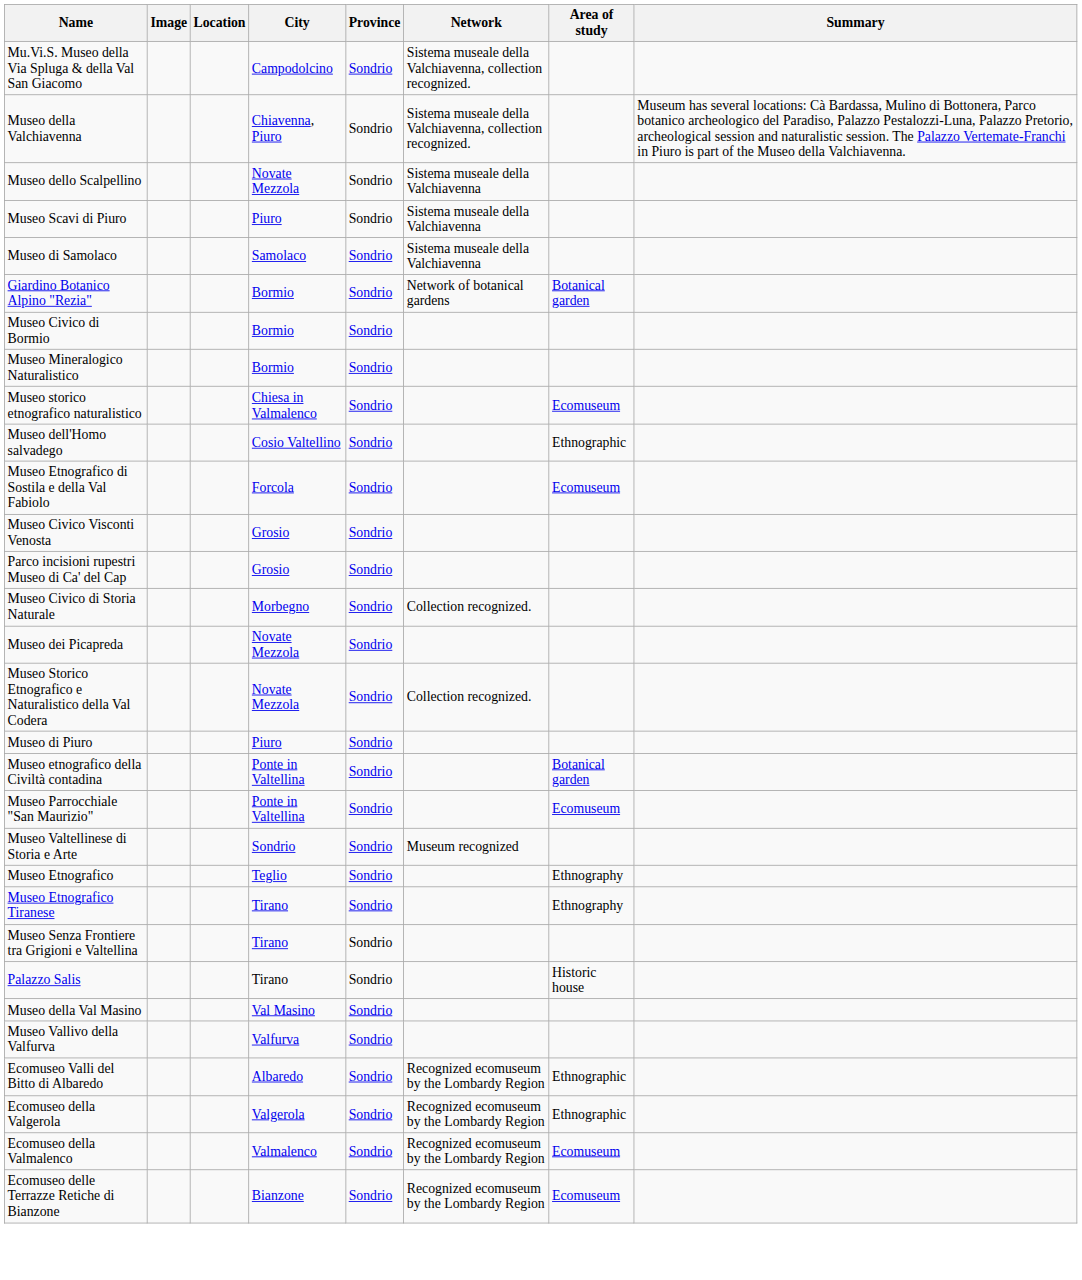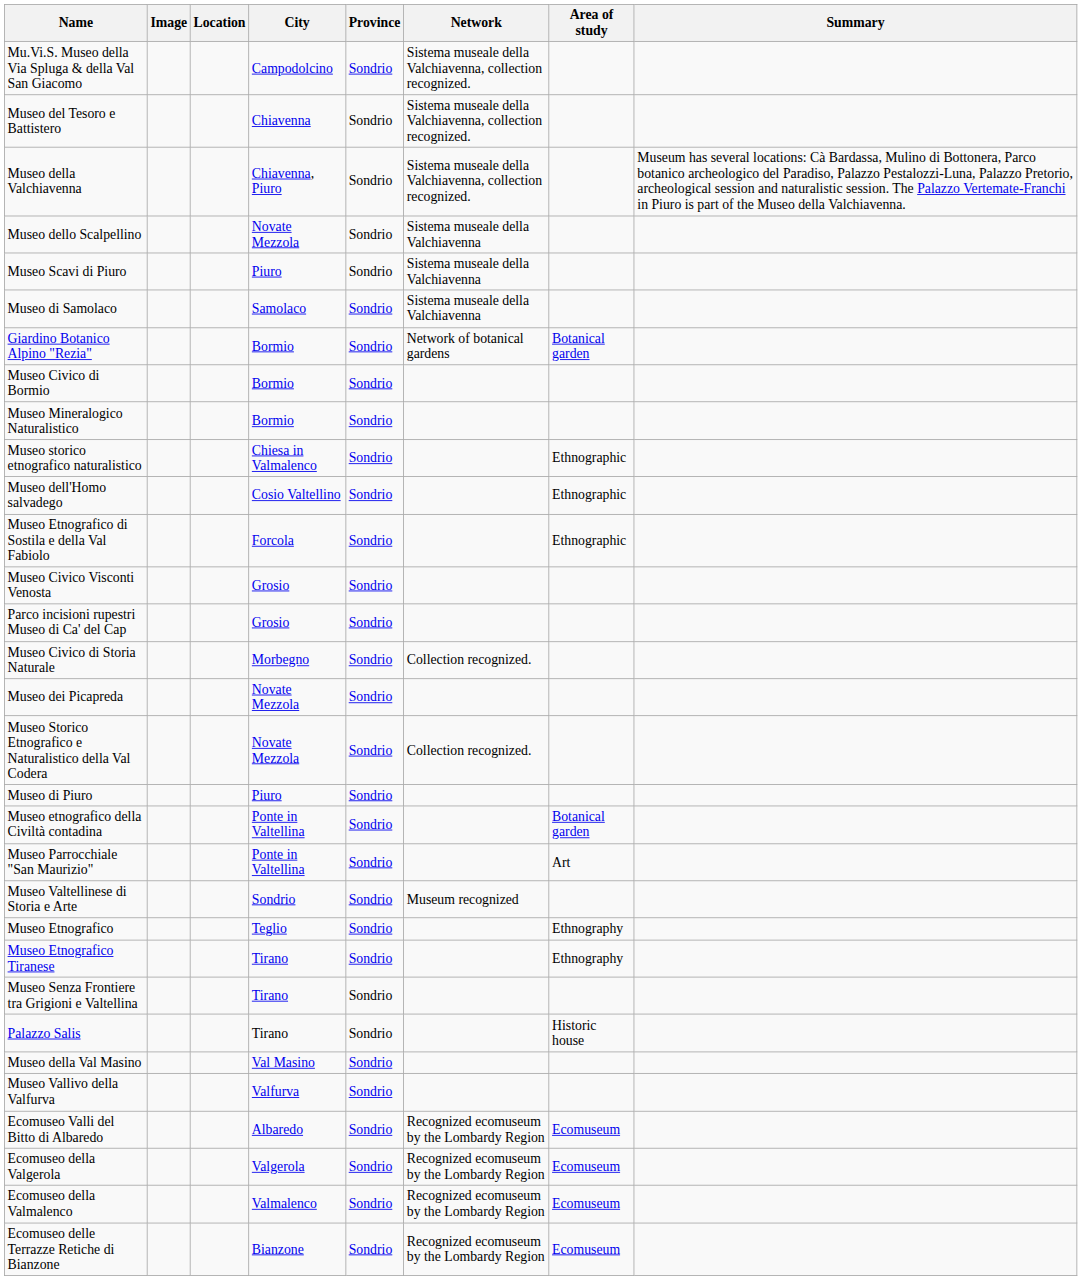 <table class="wikitable sortable">
 <tr>
 <th>Name</th>
 <th>Image</th>
 <th>Location</th>
 <th>City</th>
 <th>Province</th>
 <th>Network</th>
 <th>Area of study</th>
 <th>Summary</th>
 </tr>
 <tr>
 <td>Mu.Vi.S. Museo della Via Spluga & della Val San Giacomo</td>
 <td></td>
 <td></td>
 <td><a href='#'>Campodolcino</a></td>
 <td><a href='#'>Sondrio</a></td>
+<td>Sistema museale della Valchiavenna, collection recognized.</td>
+<td></td>
+<td></td>
+</tr>
+<tr>
+<td>Museo del Tesoro e Battistero</td>
+<td></td>
+<td></td>
+<td><a href='#'>Chiavenna</a></td>
+<td>Sondrio</td>
 <td>Sistema museale della Valchiavenna, collection recognized.</td>
 <td></td>
 <td></td>
 </tr>
 <tr>
 <td>Museo della Valchiavenna</td>
 <td></td>
 <td></td>
 <td><a href='#'>Chiavenna</a>, <a href='#'>Piuro</a></td>
 <td>Sondrio</td>
 <td>Sistema museale della Valchiavenna, collection recognized.</td>
 <td></td>
 <td>Museum has several locations: Cà Bardassa, Mulino di Bottonera, Parco botanico archeologico del Paradiso, Palazzo Pestalozzi-Luna, Palazzo Pretorio, archeological session and naturalistic session. The <a href='#'>Palazzo Vertemate-Franchi</a> in Piuro is part of the Museo della Valchiavenna.</td>
 </tr>
 <tr>
 <td>Museo dello Scalpellino</td>
 <td></td>
 <td></td>
 <td><a href='#'>Novate Mezzola</a></td>
 <td>Sondrio</td>
 <td>Sistema museale della Valchiavenna</td>
 <td></td>
 <td></td>
 </tr>
 <tr>
 <td>Museo Scavi di Piuro</td>
 <td></td>
 <td></td>
 <td><a href='#'>Piuro</a></td>
 <td>Sondrio</td>
 <td>Sistema museale della Valchiavenna</td>
 <td></td>
 <td></td>
 </tr>
 <tr>
 <td>Museo di Samolaco</td>
 <td></td>
 <td></td>
 <td><a href='#'>Samolaco</a></td>
 <td><a href='#'>Sondrio</a></td>
 <td>Sistema museale della Valchiavenna</td>
 <td></td>
 <td></td>
 </tr>
 <tr>
 <td><a href='#'>Giardino Botanico Alpino "Rezia"</a></td>
 <td></td>
 <td></td>
 <td><a href='#'>Bormio</a></td>
 <td><a href='#'>Sondrio</a></td>
 <td>Network of botanical gardens</td>
 <td><a href='#'>Botanical garden</a></td>
 <td></td>
 </tr>
 <tr>
 <td>Museo Civico di Bormio</td>
 <td></td>
 <td></td>
 <td><a href='#'>Bormio</a></td>
 <td><a href='#'>Sondrio</a></td>
 <td></td>
 <td></td>
 <td></td>
 </tr>
 <tr>
 <td>Museo Mineralogico Naturalistico</td>
 <td></td>
 <td></td>
 <td><a href='#'>Bormio</a></td>
 <td><a href='#'>Sondrio</a></td>
 <td></td>
 <td></td>
 <td></td>
 </tr>
 <tr>
 <td>Museo storico etnografico naturalistico</td>
 <td></td>
 <td></td>
 <td><a href='#'>Chiesa in Valmalenco</a></td>
 <td><a href='#'>Sondrio</a></td>
 <td></td>
-<td><a href='#'>Ecomuseum</a></td>
+<td>Ethnographic</td>
 <td></td>
 </tr>
 <tr>
 <td>Museo dell'Homo salvadego</td>
 <td></td>
 <td></td>
 <td><a href='#'>Cosio Valtellino</a></td>
 <td><a href='#'>Sondrio</a></td>
 <td></td>
 <td>Ethnographic</td>
 <td></td>
 </tr>
 <tr>
 <td>Museo Etnografico di Sostila e della Val Fabiolo</td>
 <td></td>
 <td></td>
 <td><a href='#'>Forcola</a></td>
 <td><a href='#'>Sondrio</a></td>
 <td></td>
-<td><a href='#'>Ecomuseum</a></td>
+<td>Ethnographic</td>
 <td></td>
 </tr>
 <tr>
 <td>Museo Civico Visconti Venosta</td>
 <td></td>
 <td></td>
 <td><a href='#'>Grosio</a></td>
 <td><a href='#'>Sondrio</a></td>
 <td></td>
 <td></td>
 <td></td>
 </tr>
 <tr>
 <td>Parco incisioni rupestri Museo di Ca' del Cap</td>
 <td></td>
 <td></td>
 <td><a href='#'>Grosio</a></td>
 <td><a href='#'>Sondrio</a></td>
 <td></td>
 <td></td>
 <td></td>
 </tr>
 <tr>
 <td>Museo Civico di Storia Naturale</td>
 <td></td>
 <td></td>
 <td><a href='#'>Morbegno</a></td>
 <td><a href='#'>Sondrio</a></td>
 <td>Collection recognized.</td>
 <td></td>
 <td></td>
 </tr>
 <tr>
 <td>Museo dei Picapreda</td>
 <td></td>
 <td></td>
 <td><a href='#'>Novate Mezzola</a></td>
 <td><a href='#'>Sondrio</a></td>
 <td></td>
 <td></td>
 <td></td>
 </tr>
 <tr>
 <td>Museo Storico Etnografico e Naturalistico della Val Codera</td>
 <td></td>
 <td></td>
 <td><a href='#'>Novate Mezzola</a></td>
 <td><a href='#'>Sondrio</a></td>
 <td>Collection recognized.</td>
 <td></td>
 <td></td>
 </tr>
 <tr>
 <td>Museo di Piuro</td>
 <td></td>
 <td></td>
 <td><a href='#'>Piuro</a></td>
 <td><a href='#'>Sondrio</a></td>
 <td></td>
 <td></td>
 <td></td>
 </tr>
 <tr>
 <td>Museo etnografico della Civiltà contadina</td>
 <td></td>
 <td></td>
 <td><a href='#'>Ponte in Valtellina</a></td>
 <td><a href='#'>Sondrio</a></td>
 <td></td>
 <td><a href='#'>Botanical garden</a></td>
 <td></td>
 </tr>
 <tr>
 <td>Museo Parrocchiale "San Maurizio"</td>
 <td></td>
 <td></td>
 <td><a href='#'>Ponte in Valtellina</a></td>
 <td><a href='#'>Sondrio</a></td>
 <td></td>
-<td><a href='#'>Ecomuseum</a></td>
+<td>Art</td>
 <td></td>
 </tr>
 <tr>
 <td>Museo Valtellinese di Storia e Arte</td>
 <td></td>
 <td></td>
 <td><a href='#'>Sondrio</a></td>
 <td><a href='#'>Sondrio</a></td>
 <td>Museum recognized</td>
 <td></td>
 <td></td>
 </tr>
 <tr>
 <td>Museo Etnografico</td>
 <td></td>
 <td></td>
 <td><a href='#'>Teglio</a></td>
 <td><a href='#'>Sondrio</a></td>
 <td></td>
 <td>Ethnography</td>
 <td></td>
 </tr>
 <tr>
 <td><a href='#'>Museo Etnografico Tiranese</a></td>
 <td></td>
 <td></td>
 <td><a href='#'>Tirano</a></td>
 <td><a href='#'>Sondrio</a></td>
 <td></td>
 <td>Ethnography</td>
 <td></td>
 </tr>
 <tr>
 <td>Museo Senza Frontiere tra Grigioni e Valtellina</td>
 <td></td>
 <td></td>
 <td><a href='#'>Tirano</a></td>
 <td>Sondrio</td>
 <td></td>
 <td></td>
 <td></td>
 </tr>
 <tr>
 <td><a href='#'>Palazzo Salis</a></td>
 <td></td>
 <td></td>
 <td>Tirano</td>
 <td>Sondrio</td>
 <td></td>
 <td>Historic house</td>
 <td></td>
 </tr>
 <tr>
 <td>Museo della Val Masino</td>
 <td></td>
 <td></td>
 <td><a href='#'>Val Masino</a></td>
 <td><a href='#'>Sondrio</a></td>
 <td></td>
 <td></td>
 <td></td>
 </tr>
 <tr>
 <td>Museo Vallivo della Valfurva</td>
 <td></td>
 <td></td>
 <td><a href='#'>Valfurva</a></td>
 <td><a href='#'>Sondrio</a></td>
 <td></td>
 <td></td>
 <td></td>
 </tr>
 <tr>
 <td>Ecomuseo Valli del Bitto di Albaredo</td>
 <td></td>
 <td></td>
 <td><a href='#'>Albaredo</a></td>
 <td><a href='#'>Sondrio</a></td>
 <td>Recognized ecomuseum by the Lombardy Region</td>
-<td>Ethnographic</td>
+<td><a href='#'>Ecomuseum</a></td>
 <td></td>
 </tr>
 <tr>
 <td>Ecomuseo della Valgerola</td>
 <td></td>
 <td></td>
 <td><a href='#'>Valgerola</a></td>
 <td><a href='#'>Sondrio</a></td>
 <td>Recognized ecomuseum by the Lombardy Region</td>
-<td>Ethnographic</td>
+<td><a href='#'>Ecomuseum</a></td>
 <td></td>
 </tr>
 <tr>
 <td>Ecomuseo della Valmalenco</td>
 <td></td>
 <td></td>
 <td><a href='#'>Valmalenco</a></td>
 <td><a href='#'>Sondrio</a></td>
 <td>Recognized ecomuseum by the Lombardy Region</td>
 <td><a href='#'>Ecomuseum</a></td>
 <td></td>
 </tr>
 <tr>
 <td>Ecomuseo delle Terrazze Retiche di Bianzone</td>
 <td></td>
 <td></td>
 <td><a href='#'>Bianzone</a></td>
 <td><a href='#'>Sondrio</a></td>
 <td>Recognized ecomuseum by the Lombardy Region</td>
 <td><a href='#'>Ecomuseum</a></td>
 <td></td>
 </tr>
 </table>
